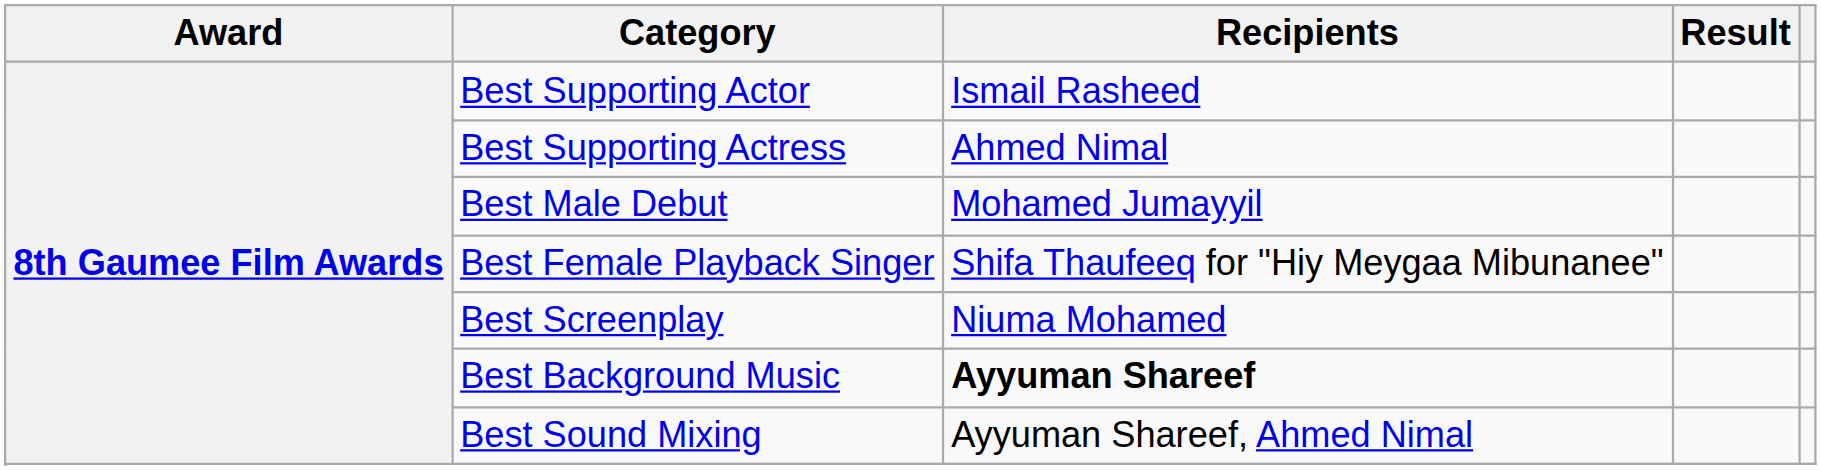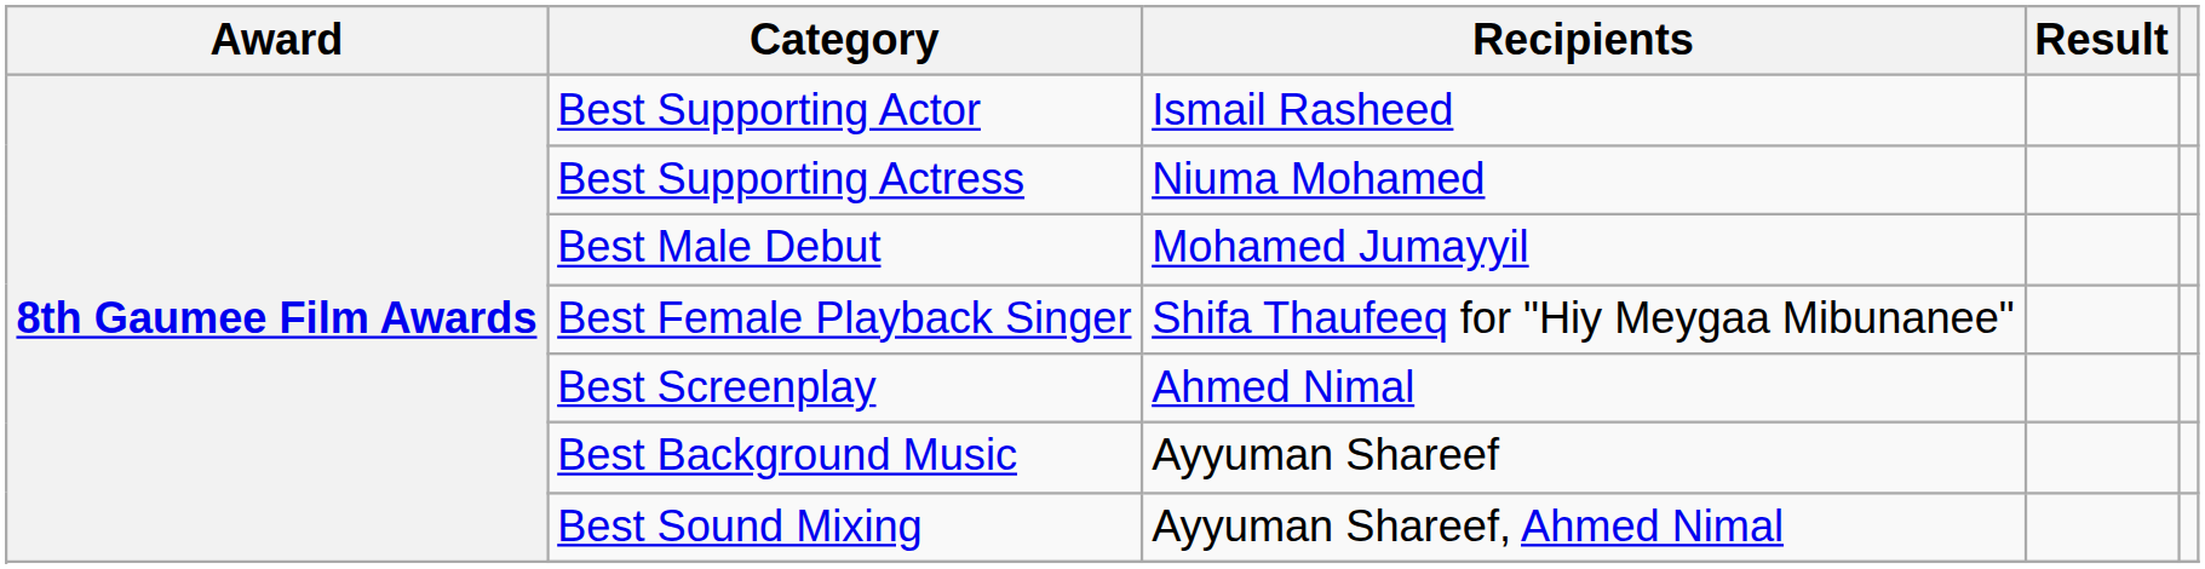 <table class="wikitable plainrowheaders sortable">
 <tr>
 <th scope="col">Award</th>
 <th scope="col">Category</th>
 <th scope="col">Recipients</th>
 <th scope="col">Result</th>
 <th scope="col" class="unsortable"></th>
 </tr>
 <tr>
 <th scope="row" rowspan="22"><a href='#'>8th Gaumee Film Awards</a></th>
 <td><a href='#'>Best Supporting Actor</a></td>
 <td><a href='#'>Ismail Rasheed</a></td>
 <td></td>
 <td style="text-align:center;"></td>
 </tr>
 <tr>
 <td><a href='#'>Best Supporting Actress</a></td>
-<td><a href='#'>Ahmed Nimal</a></td>
+<td><a href='#'>Niuma Mohamed</a></td>
 <td></td>
 <td style="text-align:center;"></td>
 </tr>
 <tr>
 <td><a href='#'>Best Male Debut</a></td>
 <td><a href='#'>Mohamed Jumayyil</a></td>
 <td></td>
 <td style="text-align:center;"></td>
 </tr>
 <tr>
 <td><a href='#'>Best Female Playback Singer</a></td>
 <td><a href='#'>Shifa Thaufeeq</a> for "Hiy Meygaa Mibunanee"</td>
 <td></td>
 <td style="text-align:center;"></td>
 </tr>
 <tr>
 <td><a href='#'>Best Screenplay</a></td>
-<td><a href='#'>Niuma Mohamed</a></td>
+<td><a href='#'>Ahmed Nimal</a></td>
 <td></td>
 <td style="text-align:center;"></td>
 </tr>
 <tr>
 <td><a href='#'>Best Background Music</a></td>
-<td><strong>Ayyuman Shareef</strong></td>
+<td>Ayyuman Shareef</td>
 <td></td>
 <td style="text-align:center;"></td>
 </tr>
 <tr>
 <td><a href='#'>Best Sound Mixing</a></td>
 <td>Ayyuman Shareef, <a href='#'>Ahmed Nimal</a></td>
 <td></td>
 <td style="text-align:center;"></td>
 </tr>
 <tr>
 </tr>
 </table>
